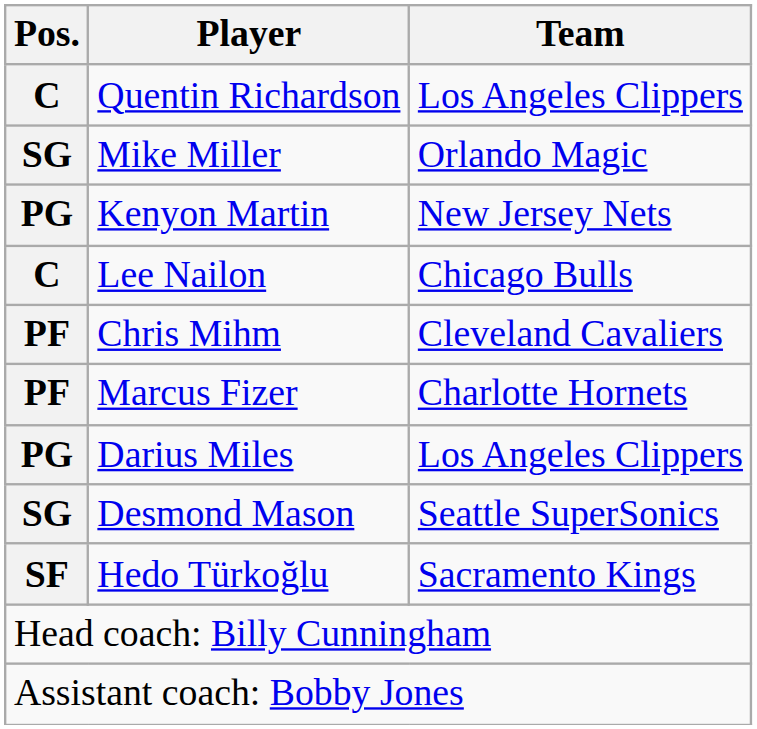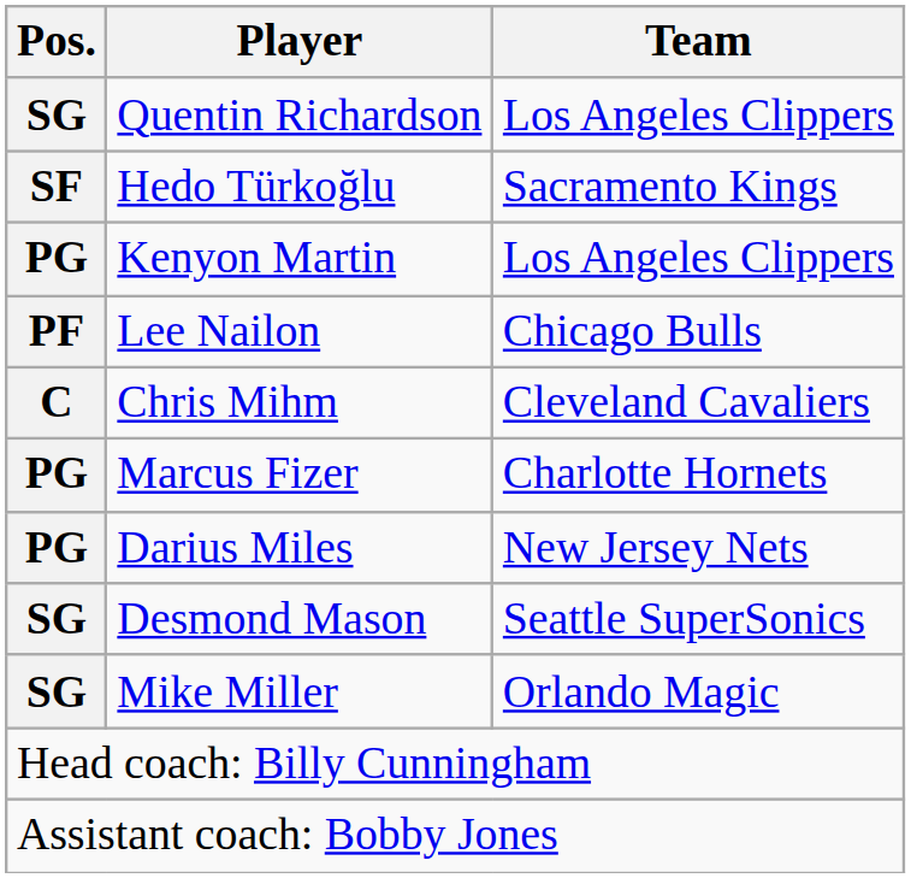 <table class="wikitable">
 <tr>
 <th>Pos.</th>
 <th>Player</th>
 <th>Team</th>
 </tr>
 <tr>
-<th>C</th>
+<th>SG</th>
 <td><a href='#'>Quentin Richardson</a></td>
 <td><a href='#'>Los Angeles Clippers</a></td>
 </tr>
 <tr>
-<th>SG</th>
-<td><a href='#'>Mike Miller</a></td>
-<td><a href='#'>Orlando Magic</a></td>
+<th>SF</th>
+<td><a href='#'>Hedo Türkoğlu</a></td>
+<td><a href='#'>Sacramento Kings</a></td>
 </tr>
 <tr>
 <th>PG</th>
 <td><a href='#'>Kenyon Martin</a></td>
-<td><a href='#'>New Jersey Nets</a></td>
+<td><a href='#'>Los Angeles Clippers</a></td>
 </tr>
 <tr>
-<th>C</th>
+<th>PF</th>
 <td><a href='#'>Lee Nailon</a></td>
 <td><a href='#'>Chicago Bulls</a></td>
 </tr>
 <tr>
-<th>PF</th>
+<th>C</th>
 <td><a href='#'>Chris Mihm</a></td>
 <td><a href='#'>Cleveland Cavaliers</a></td>
 </tr>
 <tr>
-<th>PF</th>
+<th>PG</th>
 <td><a href='#'>Marcus Fizer</a></td>
 <td><a href='#'>Charlotte Hornets</a></td>
 </tr>
 <tr>
 <th>PG</th>
 <td><a href='#'>Darius Miles</a></td>
-<td><a href='#'>Los Angeles Clippers</a></td>
+<td><a href='#'>New Jersey Nets</a></td>
 </tr>
 <tr>
 <th>SG</th>
 <td><a href='#'>Desmond Mason</a></td>
 <td><a href='#'>Seattle SuperSonics</a></td>
 </tr>
 <tr>
-<th>SF</th>
-<td><a href='#'>Hedo Türkoğlu</a></td>
-<td><a href='#'>Sacramento Kings</a></td>
+<th>SG</th>
+<td><a href='#'>Mike Miller</a></td>
+<td><a href='#'>Orlando Magic</a></td>
 </tr>
 <tr>
 <td colspan="3">Head coach: <a href='#'>Billy Cunningham</a></td>
 </tr>
 <tr>
 <td colspan="3">Assistant coach: <a href='#'>Bobby Jones</a></td>
 </tr>
 </table>
